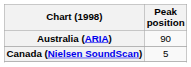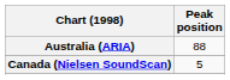 <table class="wikitable sortable plainrowheaders" style="text-align:center;">
 <tr>
 <th scope="col">Chart (1998)</th>
 <th scope="col">Peak<br>position</th>
 </tr>
 <tr>
 <th scope="row">Australia (<a href='#'>ARIA</a>)</th>
-<td>90</td>
+<td>88</td>
 </tr>
 <tr>
 </tr>
 <tr>
 </tr>
 <tr>
 </tr>
 <tr>
 <th scope="row">Canada (<a href='#'>Nielsen SoundScan</a>)</th>
 <td>5</td>
 </tr>
 <tr>
 </tr>
 <tr>
 </tr>
 <tr>
 </tr>
 <tr>
 </tr>
 <tr>
 </tr>
 <tr>
 </tr>
 <tr>
 </tr>
 <tr>
 </tr>
 <tr>
 </tr>
 <tr>
 </tr>
 <tr>
 </tr>
 <tr>
 </tr>
 <tr>
 </tr>
 <tr>
 </tr>
 <tr>
 </tr>
 <tr>
 </tr>
 <tr>
 </tr>
 <tr>
 </tr>
 </table>
